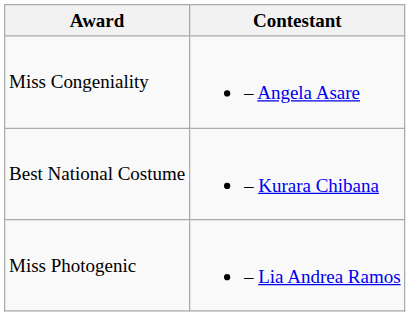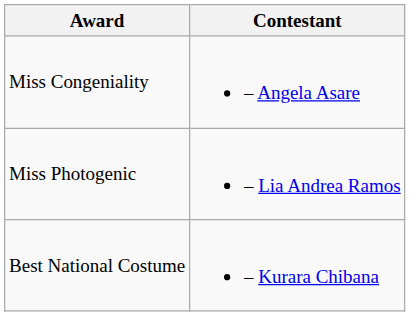 <table class="wikitable sortable" style="font-size:95%;">
 <tr>
 <th>Award</th>
 <th>Contestant</th>
 </tr>
 <tr>
 <td>Miss Congeniality</td>
 <td><br><ul><li> – <a href='#'>Angela Asare</a></li></ul></td>
 </tr>
 <tr>
+<td>Miss Photogenic</td>
+<td><br><ul><li> – <a href='#'>Lia Andrea Ramos</a></li></ul></td>
+</tr>
+<tr>
 <td>Best National Costume</td>
 <td><br><ul><li> – <a href='#'>Kurara Chibana</a></li></ul></td>
 </tr>
-<tr>
-<td>Miss Photogenic</td>
-<td><br><ul><li> – <a href='#'>Lia Andrea Ramos</a></li></ul></td>
-</tr>
 </table>
